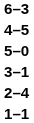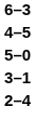 <table style="font-size:90%; margin: 0 auto;">
 <tr>
 <td align="right"><strong></strong></td>
 <td align="center"><strong>6–3</strong></td>
 <td><strong></strong></td>
 </tr>
 <tr>
 <td align="right"><strong></strong></td>
 <td align="center"><strong>4–5</strong></td>
 <td><strong></strong></td>
 </tr>
 <tr>
 <td align="right"><strong></strong></td>
 <td align="center"><strong>5–0</strong></td>
 <td><strong></strong></td>
 </tr>
 <tr>
 <td align="right"><strong></strong></td>
 <td align="center"><strong>3–1</strong></td>
 <td><strong></strong></td>
 </tr>
 <tr>
 <td align="right"><strong></strong></td>
 <td align="center"><strong>2–4</strong></td>
 <td><strong></strong></td>
 </tr>
-<tr>
-<td align="right"><strong></strong></td>
-<td align="center"><strong>1–1</strong></td>
-<td><strong></strong></td>
-</tr>
 </table>
